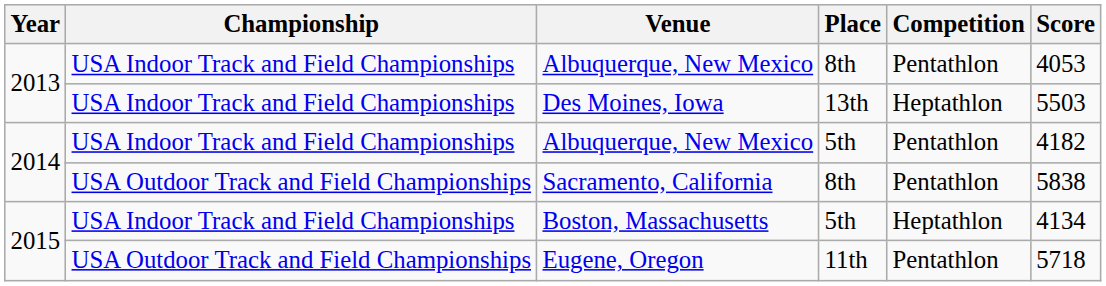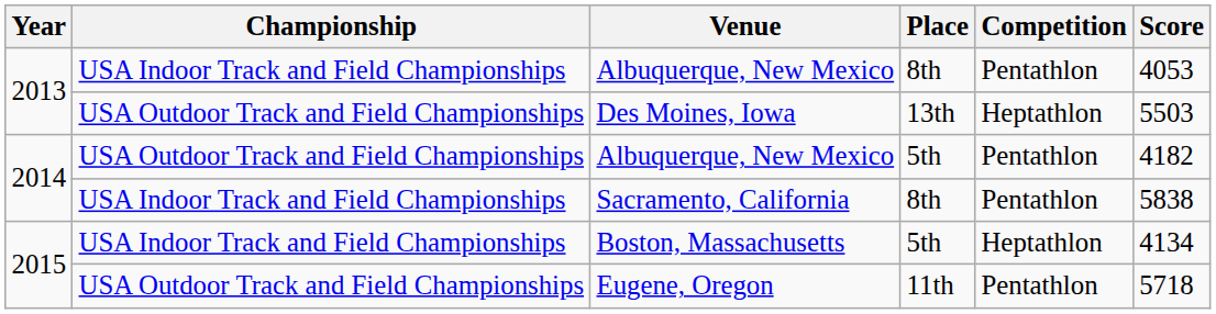 <table class="wikitable sortable">
 <tr>
 <th>Year</th>
 <th>Championship</th>
 <th>Venue</th>
 <th>Place</th>
 <th>Competition</th>
 <th>Score</th>
 </tr>
 <tr>
 <td Rowspan=2>2013</td>
 <td><a href='#'>USA Indoor Track and Field Championships</a></td>
 <td><a href='#'>Albuquerque, New Mexico</a></td>
 <td>8th</td>
 <td>Pentathlon</td>
 <td>4053</td>
 </tr>
 <tr>
-<td><a href='#'>USA Indoor Track and Field Championships</a></td>
+<td><a href='#'>USA Outdoor Track and Field Championships</a></td>
 <td><a href='#'>Des Moines, Iowa</a></td>
 <td>13th</td>
 <td>Heptathlon</td>
 <td>5503</td>
 </tr>
 <tr>
 <td Rowspan=2>2014</td>
-<td><a href='#'>USA Indoor Track and Field Championships</a></td>
+<td><a href='#'>USA Outdoor Track and Field Championships</a></td>
 <td><a href='#'>Albuquerque, New Mexico</a></td>
 <td>5th</td>
 <td>Pentathlon</td>
 <td>4182</td>
 </tr>
 <tr>
-<td><a href='#'>USA Outdoor Track and Field Championships</a></td>
+<td><a href='#'>USA Indoor Track and Field Championships</a></td>
 <td><a href='#'>Sacramento, California</a></td>
 <td>8th</td>
 <td>Pentathlon</td>
 <td>5838</td>
 </tr>
 <tr>
 <td Rowspan=2>2015</td>
 <td><a href='#'>USA Indoor Track and Field Championships</a></td>
 <td><a href='#'>Boston, Massachusetts</a></td>
 <td>5th</td>
 <td>Heptathlon</td>
 <td>4134</td>
 </tr>
 <tr>
 <td><a href='#'>USA Outdoor Track and Field Championships</a></td>
 <td><a href='#'>Eugene, Oregon</a></td>
 <td>11th</td>
 <td>Pentathlon</td>
 <td>5718</td>
 </tr>
 </table>
